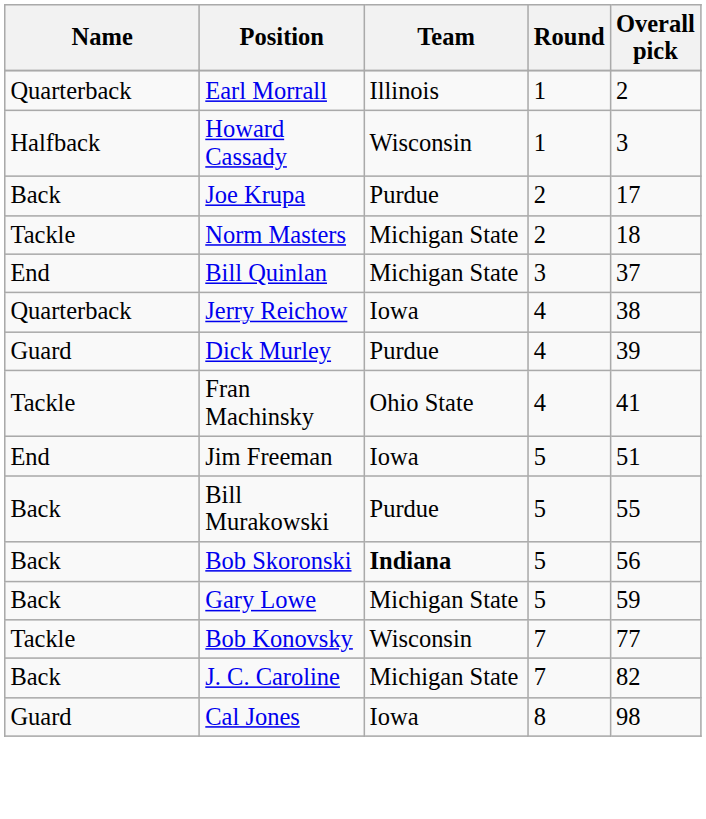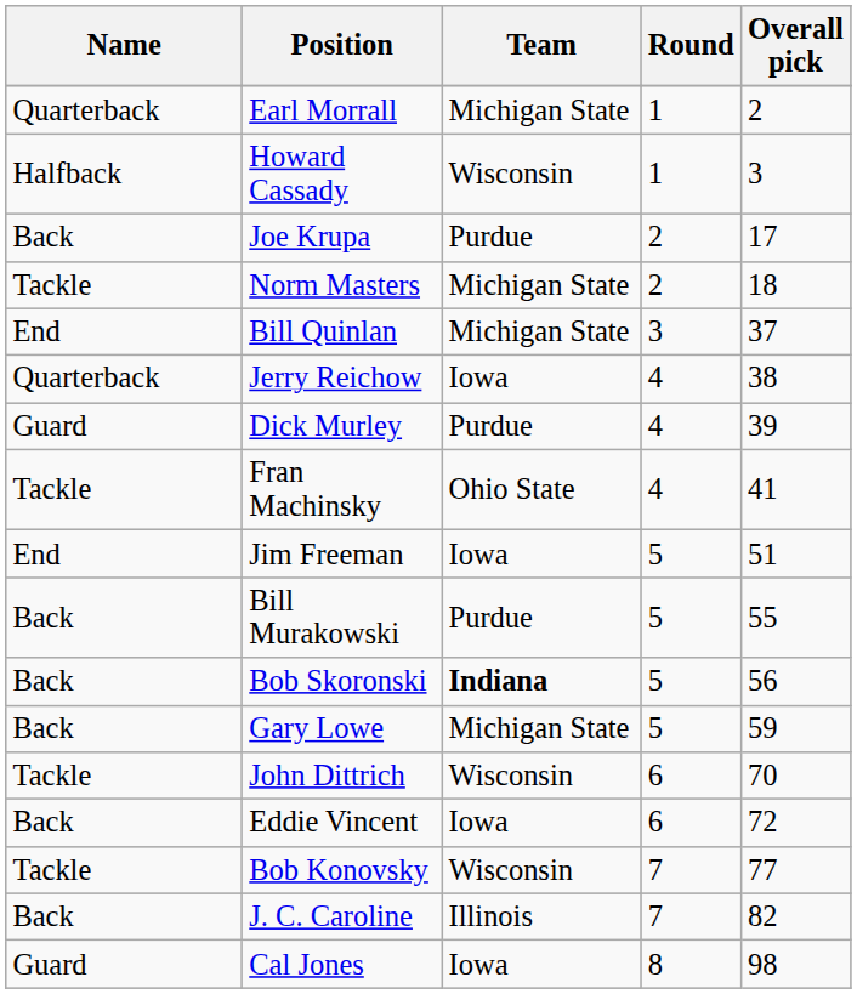 <table class="sortable wikitable">
 <tr>
 <th width="120">Name</th>
 <th width="100">Position</th>
 <th width="100">Team</th>
 <th width="25">Round</th>
 <th width="25">Overall pick</th>
 </tr>
 <tr align="left" bgcolor="">
 </tr>
 <tr>
 <td>Quarterback</td>
 <td><a href='#'>Earl Morrall</a></td>
-<td>Illinois</td>
+<td>Michigan State</td>
 <td>1</td>
 <td>2</td>
 </tr>
 <tr>
 <td>Halfback</td>
 <td><a href='#'>Howard Cassady</a></td>
 <td>Wisconsin</td>
 <td>1</td>
 <td>3</td>
 </tr>
 <tr>
 <td>Back</td>
 <td><a href='#'>Joe Krupa</a></td>
 <td>Purdue</td>
 <td>2</td>
 <td>17</td>
 </tr>
 <tr>
 <td>Tackle</td>
 <td><a href='#'>Norm Masters</a></td>
 <td>Michigan State</td>
 <td>2</td>
 <td>18</td>
 </tr>
 <tr>
 <td>End</td>
 <td><a href='#'>Bill Quinlan</a></td>
 <td>Michigan State</td>
 <td>3</td>
 <td>37</td>
 </tr>
 <tr>
 <td>Quarterback</td>
 <td><a href='#'>Jerry Reichow</a></td>
 <td>Iowa</td>
 <td>4</td>
 <td>38</td>
 </tr>
 <tr>
 <td>Guard</td>
 <td><a href='#'>Dick Murley</a></td>
 <td>Purdue</td>
 <td>4</td>
 <td>39</td>
 </tr>
 <tr>
 <td>Tackle</td>
 <td>Fran Machinsky</td>
 <td>Ohio State</td>
 <td>4</td>
 <td>41</td>
 </tr>
 <tr>
 <td>End</td>
 <td>Jim Freeman</td>
 <td>Iowa</td>
 <td>5</td>
 <td>51</td>
 </tr>
 <tr>
 <td>Back</td>
 <td>Bill Murakowski</td>
 <td>Purdue</td>
 <td>5</td>
 <td>55</td>
 </tr>
 <tr>
 <td>Back</td>
 <td><a href='#'>Bob Skoronski</a></td>
 <td><strong>Indiana</strong></td>
 <td>5</td>
 <td>56</td>
 </tr>
 <tr>
 <td>Back</td>
 <td><a href='#'>Gary Lowe</a></td>
 <td>Michigan State</td>
 <td>5</td>
 <td>59</td>
 </tr>
 <tr>
 <td>Tackle</td>
+<td><a href='#'>John Dittrich</a></td>
+<td>Wisconsin</td>
+<td>6</td>
+<td>70</td>
+</tr>
+<tr>
+<td>Back</td>
+<td>Eddie Vincent</td>
+<td>Iowa</td>
+<td>6</td>
+<td>72</td>
+</tr>
+<tr>
+<td>Tackle</td>
 <td><a href='#'>Bob Konovsky</a></td>
 <td>Wisconsin</td>
 <td>7</td>
 <td>77</td>
 </tr>
 <tr>
 <td>Back</td>
 <td><a href='#'>J. C. Caroline</a></td>
-<td>Michigan State</td>
+<td>Illinois</td>
 <td>7</td>
 <td>82</td>
 </tr>
 <tr>
 <td>Guard</td>
 <td><a href='#'>Cal Jones</a></td>
 <td>Iowa</td>
 <td>8</td>
 <td>98</td>
 </tr>
 </table>
